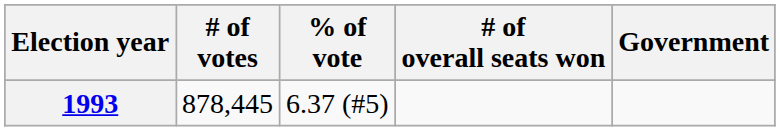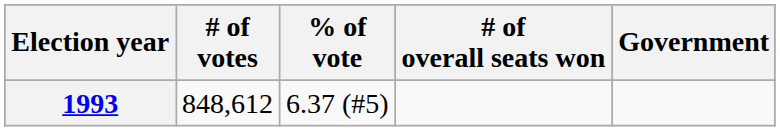 <table class=wikitable>
 <tr>
 <th>Election year</th>
 <th># of<br>votes</th>
 <th>% of<br>vote</th>
 <th># of<br>overall seats won</th>
 <th>Government</th>
 </tr>
 <tr>
 <th><a href='#'>1993</a></th>
-<td>878,445</td>
+<td>848,612</td>
 <td>6.37 (#5)</td>
 <td></td>
 <td></td>
 </tr>
 </table>
